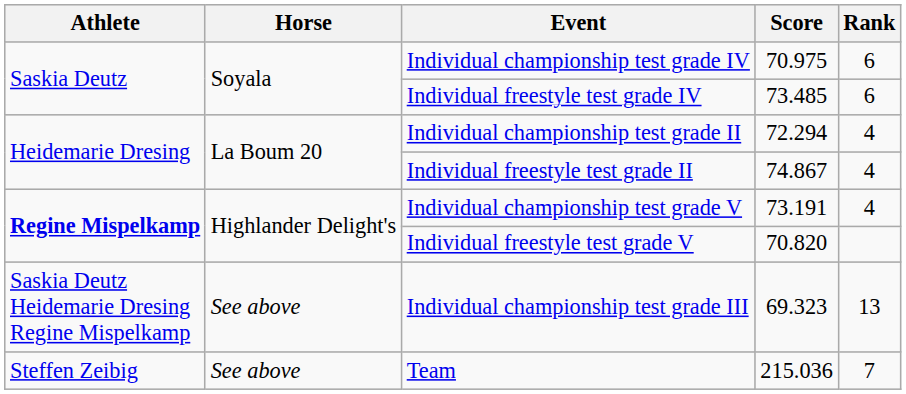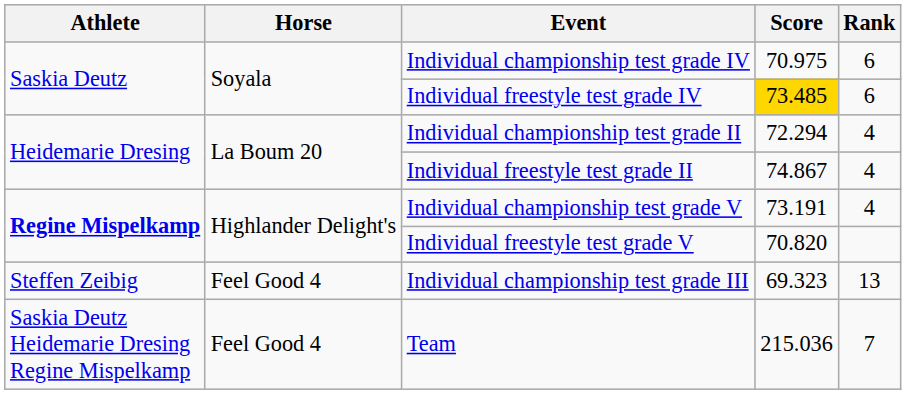 <table class=wikitable style="font-size:90%">
 <tr>
 <th>Athlete</th>
 <th>Horse</th>
 <th>Event</th>
 <th>Score</th>
 <th>Rank</th>
 </tr>
 <tr align=center>
 <td align=left rowspan=2><a href='#'>Saskia Deutz</a></td>
 <td align=left rowspan=2>Soyala</td>
 <td align=left><a href='#'>Individual championship test grade IV</a></td>
 <td>70.975</td>
 <td>6</td>
 </tr>
 <tr align=center>
 <td align=left><a href='#'>Individual freestyle test grade IV</a></td>
-<td>73.485</td>
+<td style="background: gold;">73.485</td>
 <td>6</td>
 </tr>
 <tr align=center>
 <td align=left rowspan=2><a href='#'>Heidemarie Dresing</a></td>
 <td align=left rowspan=2>La Boum 20</td>
 <td align=left><a href='#'>Individual championship test grade II</a></td>
 <td>72.294</td>
 <td>4</td>
 </tr>
 <tr align=center>
 <td align=left><a href='#'>Individual freestyle test grade II</a></td>
 <td>74.867</td>
 <td>4</td>
 </tr>
 <tr align=center>
 <td align=left rowspan=2><strong><a href='#'>Regine Mispelkamp</a></strong></td>
 <td align=left rowspan=2>Highlander Delight's</td>
 <td align=left><a href='#'>Individual championship test grade V</a></td>
 <td>73.191</td>
 <td>4</td>
 </tr>
 <tr align=center>
 <td align=left><a href='#'>Individual freestyle test grade V</a></td>
 <td>70.820</td>
 <td></td>
 </tr>
 <tr align=center>
-<td align=left><a href='#'>Saskia Deutz</a><br><a href='#'>Heidemarie Dresing</a><br><a href='#'>Regine Mispelkamp</a></td>
-<td align=left><em>See above</em></td>
+<td align=left><a href='#'>Steffen Zeibig</a></td>
+<td align=left>Feel Good 4</td>
 <td align=left><a href='#'>Individual championship test grade III</a></td>
 <td>69.323</td>
 <td>13</td>
 </tr>
 <tr align=center>
-<td align=left><a href='#'>Steffen Zeibig</a></td>
-<td align=left><em>See above</em></td>
+<td align=left><a href='#'>Saskia Deutz</a><br><a href='#'>Heidemarie Dresing</a><br><a href='#'>Regine Mispelkamp</a></td>
+<td align=left>Feel Good 4</td>
 <td align=left><a href='#'>Team</a></td>
 <td>215.036</td>
 <td>7</td>
 </tr>
 </table>
